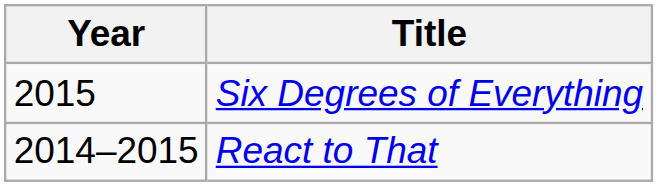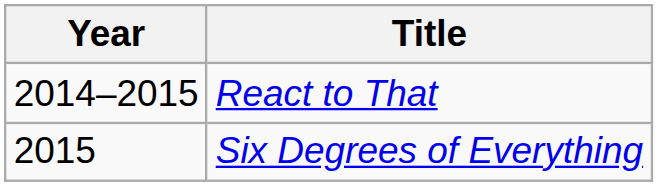 <table class="wikitable sortable">
 <tr>
 <th>Year</th>
 <th>Title</th>
 </tr>
 <tr>
+<td>2014–2015</td>
+<td><em><a href='#'>React to That</a></em></td>
+</tr>
+<tr>
 <td>2015</td>
 <td><em><a href='#'>Six Degrees of Everything</a></em></td>
 </tr>
-<tr>
-<td>2014–2015</td>
-<td><em><a href='#'>React to That</a></em></td>
-</tr>
 </table>
